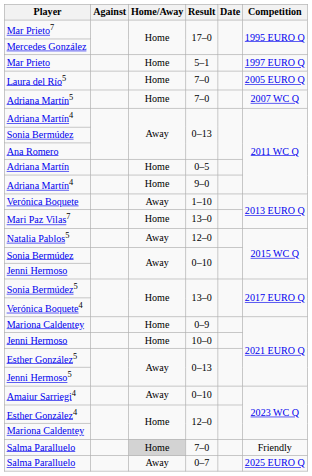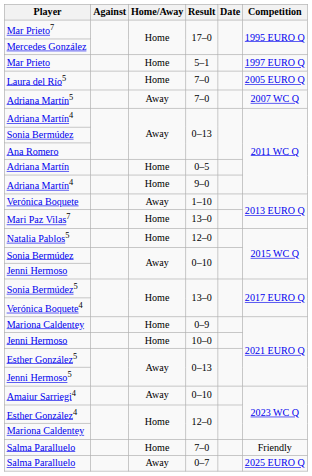 <table class="wikitable sortable">
 <tr>
 <th style="width:130px;">Player</th>
 <th>Against</th>
 <th style="text-align:center">Home/Away</th>
 <th style="text-align:center;">Result</th>
 <th>Date</th>
 <th style="text-align:center;">Competition</th>
 </tr>
 <tr>
 <td><a href='#'>Mar Prieto</a><sup>7</sup></td>
 <td rowspan="2"></td>
 <td style="text-align:center" rowspan="2">Home</td>
 <td style="text-align:center" rowspan="2">17–0</td>
 <td style="text-align:right" rowspan="2"></td>
 <td style="text-align:center" rowspan="2"><a href='#'>1995 EURO Q</a></td>
 </tr>
 <tr>
 <td><a href='#'>Mercedes González</a></td>
 </tr>
 <tr>
 <td><a href='#'>Mar Prieto</a></td>
 <td></td>
 <td style="text-align:center">Home</td>
 <td style="text-align:center">5–1</td>
 <td style="text-align:right"></td>
 <td style="text-align:center"><a href='#'>1997 EURO Q</a></td>
 </tr>
 <tr>
 <td><a href='#'>Laura del Río</a><sup>5</sup></td>
 <td></td>
 <td style="text-align:center;">Home</td>
 <td style="text-align:center;">7–0</td>
 <td style="text-align:right;"></td>
 <td style="text-align:center;"><a href='#'>2005 EURO Q</a></td>
 </tr>
 <tr>
 <td><a href='#'>Adriana Martín</a><sup>5</sup></td>
 <td></td>
-<td style="text-align:center;">Home</td>
+<td style="text-align:center">Away</td>
 <td style="text-align:center;">7–0</td>
 <td style="text-align:right;"></td>
 <td style="text-align:center;"><a href='#'>2007 WC Q</a></td>
 </tr>
 <tr>
 <td><a href='#'>Adriana Martín</a><sup>4</sup></td>
 <td rowspan="3"></td>
 <td style="text-align:center" rowspan="3">Away</td>
 <td style="text-align:center" rowspan="3">0–13</td>
 <td style="text-align:right" rowspan="3"></td>
 <td rowspan="5" style="text-align:center;"><a href='#'>2011 WC Q</a></td>
 </tr>
 <tr>
 <td><a href='#'>Sonia Bermúdez</a></td>
 </tr>
 <tr>
 <td><a href='#'>Ana Romero</a></td>
 </tr>
 <tr>
 <td><a href='#'>Adriana Martín</a></td>
 <td></td>
 <td style="text-align:center">Home</td>
 <td style="text-align:center;">0–5</td>
 <td style="text-align:right;"></td>
 </tr>
 <tr>
 <td><a href='#'>Adriana Martín</a><sup>4</sup></td>
 <td></td>
 <td style="text-align:center;">Home</td>
 <td style="text-align:center;">9–0</td>
 <td style="text-align:right;"></td>
 </tr>
 <tr>
 <td><a href='#'>Verónica Boquete</a></td>
 <td></td>
 <td style="text-align:center;">Away</td>
 <td style="text-align:center;">1–10</td>
 <td style="text-align:right;"></td>
 <td rowspan="2" style="text-align:center;"><a href='#'>2013 EURO Q</a></td>
 </tr>
 <tr>
 <td><a href='#'>Mari Paz Vilas</a><sup>7</sup></td>
 <td></td>
 <td style="text-align:center;">Home</td>
 <td style="text-align:center;">13–0</td>
 <td style="text-align:right;"></td>
 </tr>
 <tr>
 <td><a href='#'>Natalia Pablos</a><sup>5</sup></td>
 <td></td>
-<td style="text-align:center;">Away</td>
+<td style="text-align:center;">Home</td>
 <td style="text-align:center;">12–0</td>
 <td style="text-align:right;"></td>
 <td rowspan="3" style="text-align:center;"><a href='#'>2015 WC Q</a></td>
 </tr>
 <tr>
 <td><a href='#'>Sonia Bermúdez</a></td>
 <td rowspan="2"></td>
 <td style="text-align:center" rowspan="2">Away</td>
 <td style="text-align:center" rowspan="2">0–10</td>
 <td style="text-align:right" rowspan="2"></td>
 </tr>
 <tr>
 <td><a href='#'>Jenni Hermoso</a></td>
 </tr>
 <tr>
 <td><a href='#'>Sonia Bermúdez</a><sup>5</sup></td>
 <td rowspan="2"></td>
 <td style="text-align:center" rowspan="2">Home</td>
 <td style="text-align:center" rowspan="2">13–0</td>
 <td style="text-align:right" rowspan="2"></td>
 <td rowspan="2" style="text-align:center;"><a href='#'>2017 EURO Q</a></td>
 </tr>
 <tr>
 <td><a href='#'>Verónica Boquete</a><sup>4</sup></td>
 </tr>
 <tr>
 <td><a href='#'>Mariona Caldentey</a></td>
 <td></td>
 <td style="text-align:center;">Home</td>
 <td style="text-align:center;">0–9</td>
 <td style="text-align:right"></td>
 <td rowspan="4" style="text-align:center;"><a href='#'>2021 EURO Q</a></td>
 </tr>
 <tr>
 <td><a href='#'>Jenni Hermoso</a></td>
 <td></td>
 <td style="text-align:center;">Home</td>
 <td style="text-align:center;">10–0</td>
 <td style="text-align:right"></td>
 </tr>
 <tr>
 <td><a href='#'>Esther González</a><sup>5</sup></td>
 <td rowspan="2"></td>
 <td style="text-align:center" rowspan="2">Away</td>
 <td style="text-align:center" rowspan="2">0–13</td>
 <td style="text-align:right" rowspan="2"></td>
 </tr>
 <tr>
 <td><a href='#'>Jenni Hermoso</a><sup>5</sup></td>
 </tr>
 <tr>
 <td><a href='#'>Amaiur Sarriegi</a><sup>4</sup></td>
 <td></td>
 <td style="text-align:center;">Away</td>
 <td style="text-align:center;">0–10</td>
 <td style="text-align:right"></td>
 <td rowspan=3 style="text-align:center;"><a href='#'>2023 WC Q</a></td>
 </tr>
 <tr>
 <td><a href='#'>Esther González</a><sup>4</sup></td>
 <td rowspan="2"></td>
 <td style="text-align:center" rowspan="2">Home</td>
 <td style="text-align:center" rowspan="2">12–0</td>
 <td style="text-align:right" rowspan="2"></td>
 </tr>
 <tr>
 <td><a href='#'>Mariona Caldentey</a></td>
 </tr>
 <tr>
 <td><a href='#'>Salma Paralluelo</a></td>
 <td></td>
-<td style="background: lightgrey; text-align:center">Home</td>
+<td style="text-align:center">Home</td>
 <td style="text-align:center">7–0</td>
 <td style="text-align:right"></td>
 <td style="text-align:center">Friendly</td>
 </tr>
 <tr>
 <td><a href='#'>Salma Paralluelo</a></td>
 <td></td>
 <td style="text-align:center">Away</td>
 <td style="text-align:center">0–7</td>
 <td style="text-align:right"></td>
 <td style="text-align:center"><a href='#'>2025 EURO Q</a></td>
 </tr>
 </table>
